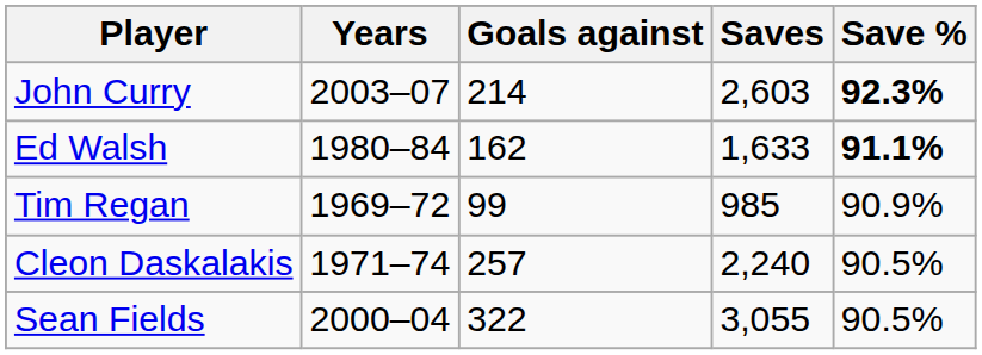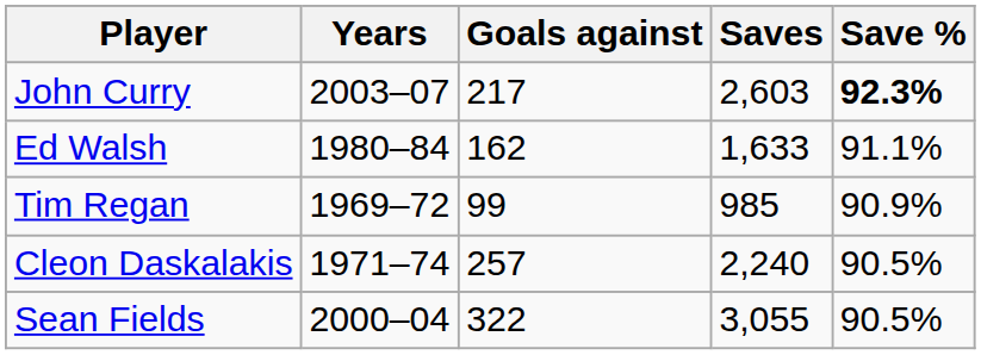 <table class="wikitable">
 <tr>
 <th>Player</th>
 <th>Years</th>
 <th>Goals against</th>
 <th>Saves</th>
 <th>Save %</th>
 </tr>
 <tr>
 <td><a href='#'>John Curry</a></td>
 <td>2003–07</td>
-<td>214</td>
+<td>217</td>
 <td>2,603</td>
 <td><strong>92.3%</strong></td>
 </tr>
 <tr>
 <td><a href='#'>Ed Walsh</a></td>
 <td>1980–84</td>
 <td>162</td>
 <td>1,633</td>
-<td><strong>91.1%</strong></td>
+<td>91.1%</td>
 </tr>
 <tr>
 <td><a href='#'>Tim Regan</a></td>
 <td>1969–72</td>
 <td>99</td>
 <td>985</td>
 <td>90.9%</td>
 </tr>
 <tr>
 <td><a href='#'>Cleon Daskalakis</a></td>
 <td>1971–74</td>
 <td>257</td>
 <td>2,240</td>
 <td>90.5%</td>
 </tr>
 <tr>
 <td><a href='#'>Sean Fields</a></td>
 <td>2000–04</td>
 <td>322</td>
 <td>3,055</td>
 <td>90.5%</td>
 </tr>
 </table>
